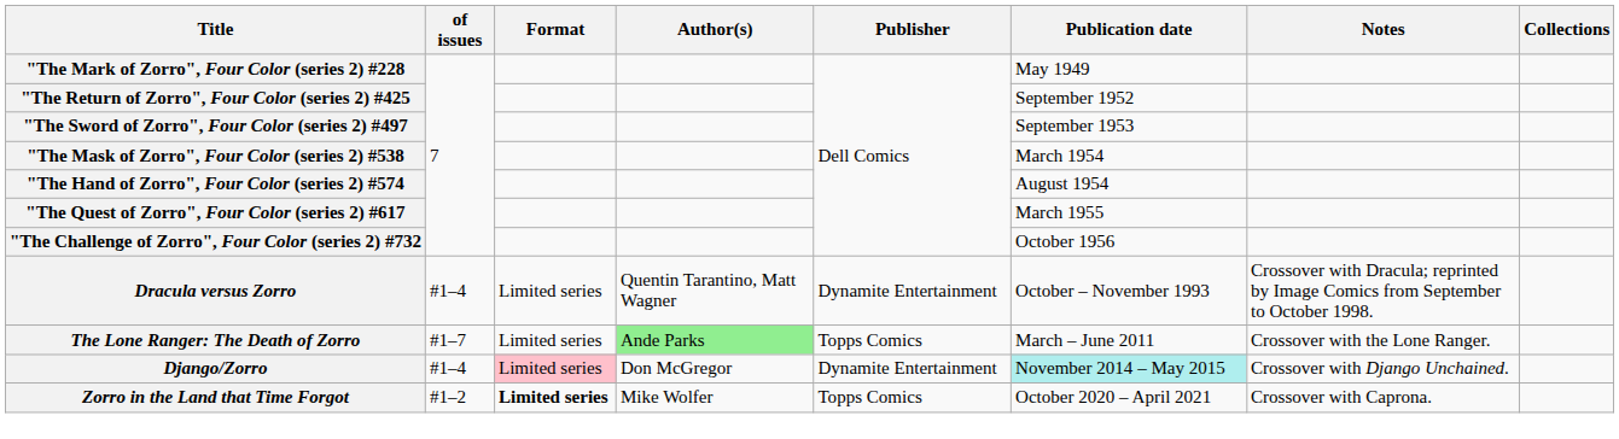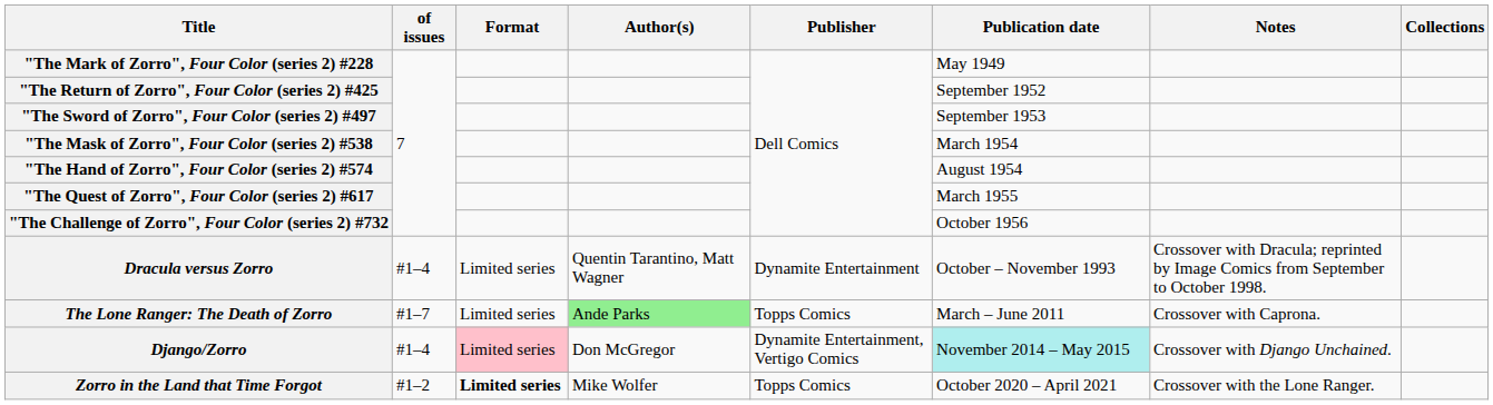 <table class="wikitable">
 <tr>
 <th>Title</th>
 <th style="width:40pt"> of issues</th>
 <th style="width:75pt">Format</th>
 <th style="width:125pt">Author(s)</th>
 <th style="width:125pt">Publisher</th>
 <th style="width:150pt">Publication date</th>
 <th style="width:175pt">Notes</th>
 <th>Collections</th>
 </tr>
 <tr>
 <th>"The Mark of Zorro", <em>Four Color</em> (series 2) #228</th>
 <td rowspan="7">7</td>
 <td></td>
 <td></td>
 <td rowspan="7">Dell Comics</td>
 <td>May 1949</td>
 <td></td>
 <td></td>
 </tr>
 <tr>
 <th>"The Return of Zorro", <em>Four Color</em> (series 2) #425</th>
 <td></td>
 <td></td>
 <td>September 1952</td>
 <td></td>
 <td></td>
 </tr>
 <tr>
 <th>"The Sword of Zorro", <em>Four Color</em> (series 2) #497</th>
 <td></td>
 <td></td>
 <td>September 1953</td>
 <td></td>
 <td></td>
 </tr>
 <tr>
 <th>"The Mask of Zorro", <em>Four Color</em> (series 2) #538</th>
 <td></td>
 <td></td>
 <td>March 1954</td>
 <td></td>
 <td></td>
 </tr>
 <tr>
 <th>"The Hand of Zorro", <em>Four Color</em> (series 2) #574</th>
 <td></td>
 <td></td>
 <td>August 1954</td>
 <td></td>
 <td></td>
 </tr>
 <tr>
 <th>"The Quest of Zorro", <em>Four Color</em> (series 2) #617</th>
 <td></td>
 <td></td>
 <td>March 1955</td>
 <td></td>
 <td></td>
 </tr>
 <tr>
 <th>"The Challenge of Zorro", <em>Four Color</em> (series 2) #732</th>
 <td></td>
 <td></td>
 <td>October 1956</td>
 <td></td>
 <td></td>
 </tr>
 <tr>
 <th><em>Dracula versus Zorro</em></th>
 <td>#1–4</td>
 <td>Limited series</td>
 <td>Quentin Tarantino, Matt Wagner</td>
 <td>Dynamite Entertainment</td>
 <td>October – November 1993</td>
 <td>Crossover with Dracula; reprinted by Image Comics from September to October 1998.</td>
 <td></td>
 </tr>
 <tr>
 <th><em>The Lone Ranger: The Death of Zorro</em></th>
 <td>#1–7</td>
 <td>Limited series</td>
 <td style="background: lightgreen;">Ande Parks</td>
 <td>Topps Comics</td>
 <td>March – June 2011</td>
-<td>Crossover with the Lone Ranger.</td>
+<td>Crossover with Caprona.</td>
 <td></td>
 </tr>
 <tr>
 <th><em>Django/Zorro</em></th>
 <td>#1–4</td>
 <td style="background: pink;">Limited series</td>
 <td>Don McGregor</td>
-<td>Dynamite Entertainment</td>
+<td>Dynamite Entertainment, Vertigo Comics</td>
 <td style="background: paleturquoise;">November 2014 – May 2015</td>
 <td>Crossover with <em>Django Unchained</em>.</td>
 <td></td>
 </tr>
 <tr>
 <th><em>Zorro in the Land that Time Forgot</em></th>
 <td>#1–2</td>
 <td><strong>Limited series</strong></td>
 <td>Mike Wolfer</td>
 <td>Topps Comics</td>
 <td>October 2020 – April 2021</td>
-<td>Crossover with Caprona.</td>
+<td>Crossover with the Lone Ranger.</td>
 <td></td>
 </tr>
 </table>
